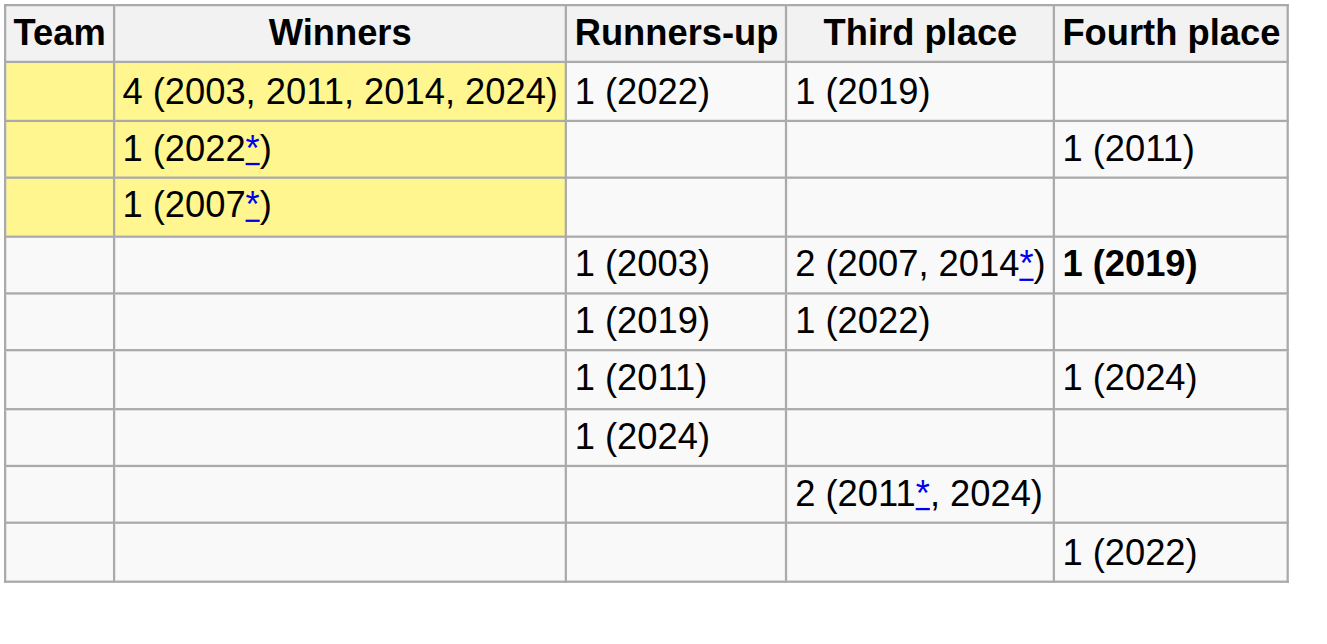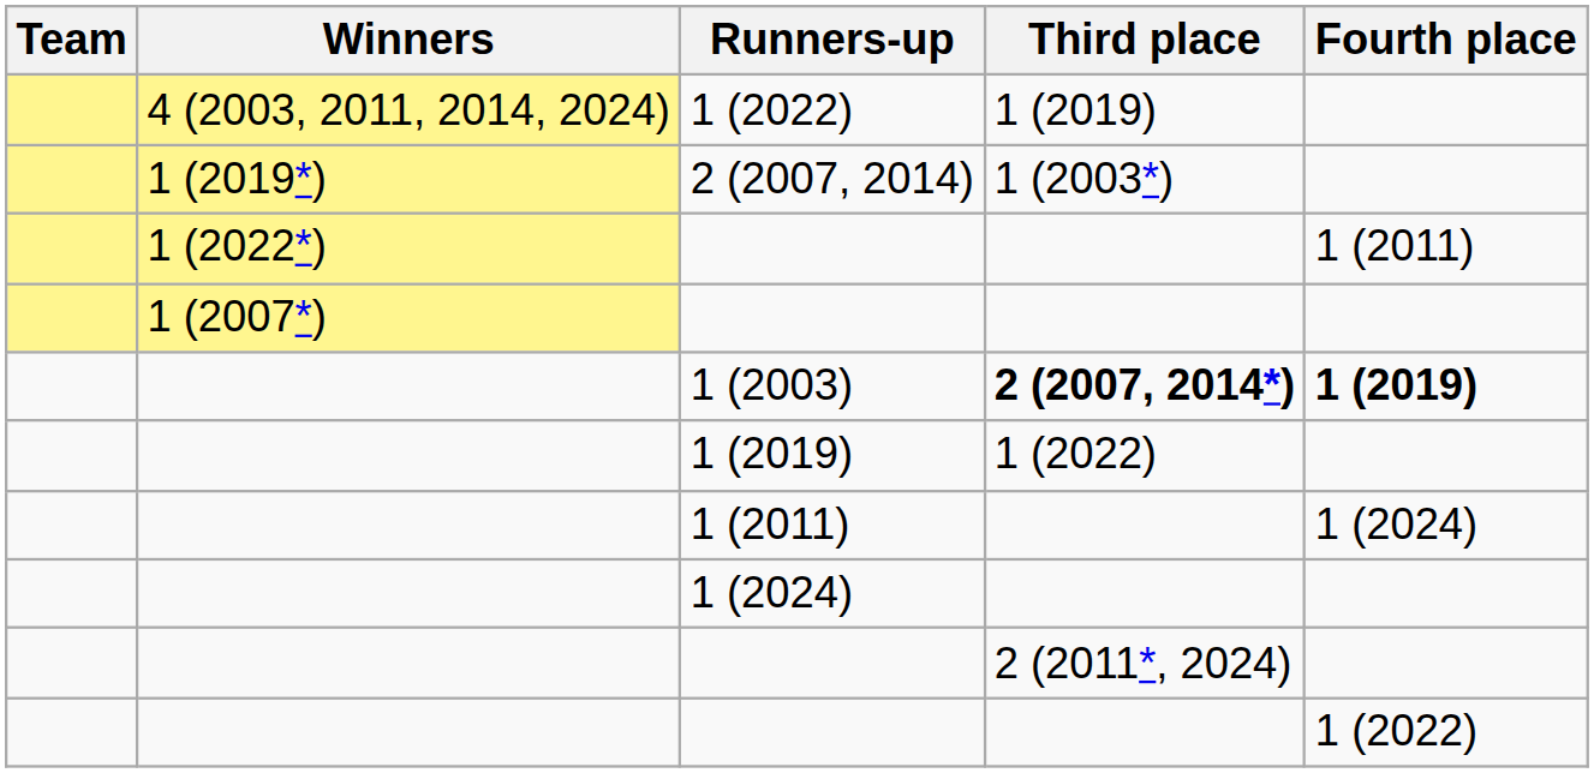 <table class="wikitable sortable">
 <tr>
 <th>Team</th>
 <th>Winners</th>
 <th>Runners-up</th>
 <th>Third place</th>
 <th>Fourth place</th>
 </tr>
 <tr>
 <td style=background:#FFF68F></td>
 <td style=background:#FFF68F>4 (2003, 2011, 2014, 2024)</td>
 <td>1 (2022)</td>
 <td>1 (2019)</td>
+<td></td>
+</tr>
+<tr>
+<td style=background:#FFF68F></td>
+<td style=background:#FFF68F>1 (2019<a href='#'>*</a>)</td>
+<td>2 (2007, 2014)</td>
+<td>1 (2003<a href='#'>*</a>)</td>
 <td></td>
 </tr>
 <tr>
 <td style=background:#FFF68F></td>
 <td style=background:#FFF68F>1 (2022<a href='#'>*</a>)</td>
 <td></td>
 <td></td>
 <td>1 (2011)</td>
 </tr>
 <tr>
 <td style=background:#FFF68F></td>
 <td style=background:#FFF68F>1 (2007<a href='#'>*</a>)</td>
 <td></td>
 <td></td>
 <td></td>
 </tr>
 <tr>
 <td></td>
 <td></td>
 <td>1 (2003)</td>
-<td>2 (2007, 2014<a href='#'>*</a>)</td>
+<td><strong>2 (2007, 2014<a href='#'>*</a>)</strong></td>
 <td><strong>1 (2019)</strong></td>
 </tr>
 <tr>
 <td></td>
 <td></td>
 <td>1 (2019)</td>
 <td>1 (2022)</td>
 <td></td>
 </tr>
 <tr>
 <td></td>
 <td></td>
 <td>1 (2011)</td>
 <td></td>
 <td>1 (2024)</td>
 </tr>
 <tr>
 <td></td>
 <td></td>
 <td>1 (2024)</td>
 <td></td>
 <td></td>
 </tr>
 <tr>
 <td></td>
 <td></td>
 <td></td>
 <td>2 (2011<a href='#'>*</a>, 2024)</td>
 <td></td>
 </tr>
 <tr>
 <td></td>
 <td></td>
 <td></td>
 <td></td>
 <td>1 (2022)</td>
 </tr>
 </table>
